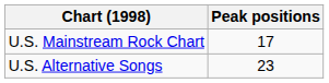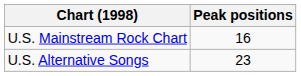 <table class="wikitable">
 <tr>
 <th>Chart (1998)</th>
 <th>Peak positions</th>
 </tr>
 <tr>
 <td>U.S. <a href='#'>Mainstream Rock Chart</a></td>
-<td align="center">17</td>
+<td align="center">16</td>
 </tr>
 <tr>
 <td>U.S. <a href='#'>Alternative Songs</a></td>
 <td align="center">23</td>
 </tr>
 </table>
